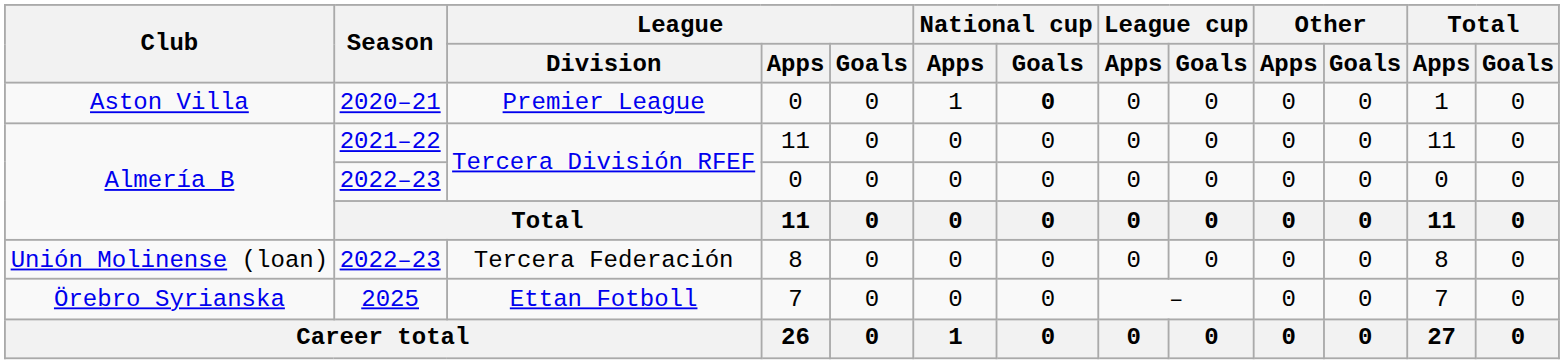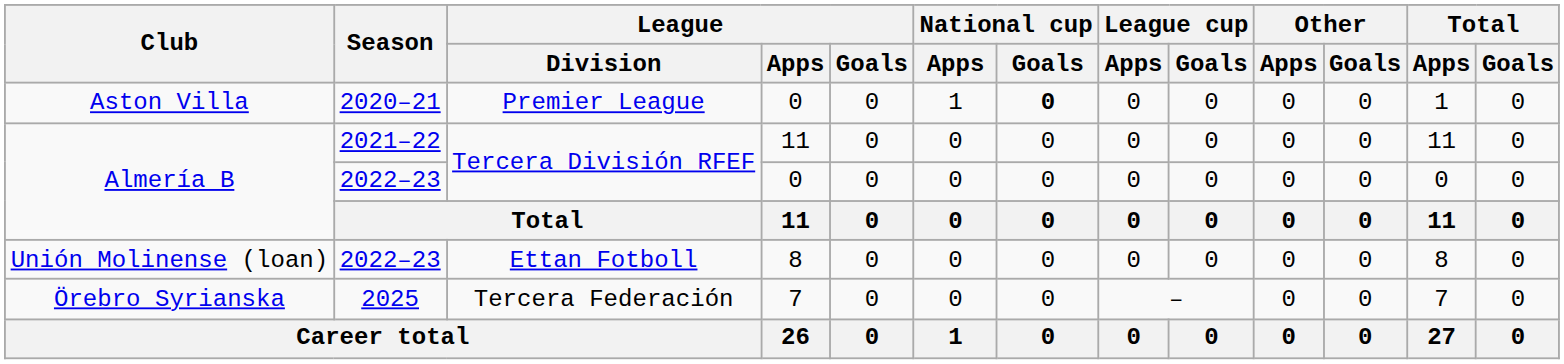 <table class="wikitable" style="text-align:center">
 <tr>
 <th rowspan="2">Club</th>
 <th rowspan="2">Season</th>
 <th colspan="3">League</th>
 <th colspan="2">National cup</th>
 <th colspan="2">League cup</th>
 <th colspan="2">Other</th>
 <th colspan="2">Total</th>
 </tr>
 <tr>
 <th>Division</th>
 <th>Apps</th>
 <th>Goals</th>
 <th>Apps</th>
 <th>Goals</th>
 <th>Apps</th>
 <th>Goals</th>
 <th>Apps</th>
 <th>Goals</th>
 <th>Apps</th>
 <th>Goals</th>
 </tr>
 <tr>
 <td><a href='#'>Aston Villa</a></td>
 <td><a href='#'>2020–21</a></td>
 <td><a href='#'>Premier League</a></td>
 <td>0</td>
 <td>0</td>
 <td>1</td>
 <td><strong>0</strong></td>
 <td>0</td>
 <td>0</td>
 <td>0</td>
 <td>0</td>
 <td>1</td>
 <td>0</td>
 </tr>
 <tr>
 <td rowspan="3"><a href='#'>Almería B</a></td>
 <td><a href='#'>2021–22</a></td>
 <td rowspan="2"><a href='#'>Tercera División RFEF</a></td>
 <td>11</td>
 <td>0</td>
 <td>0</td>
 <td>0</td>
 <td>0</td>
 <td>0</td>
 <td>0</td>
 <td>0</td>
 <td>11</td>
 <td>0</td>
 </tr>
 <tr>
 <td><a href='#'>2022–23</a></td>
 <td>0</td>
 <td>0</td>
 <td>0</td>
 <td>0</td>
 <td>0</td>
 <td>0</td>
 <td>0</td>
 <td>0</td>
 <td>0</td>
 <td>0</td>
 </tr>
 <tr>
 <th colspan="2">Total</th>
 <th>11</th>
 <th>0</th>
 <th>0</th>
 <th>0</th>
 <th>0</th>
 <th>0</th>
 <th>0</th>
 <th>0</th>
 <th>11</th>
 <th>0</th>
 </tr>
 <tr>
 <td><a href='#'>Unión Molinense</a> (loan)</td>
 <td><a href='#'>2022–23</a></td>
-<td>Tercera Federación</td>
+<td><a href='#'>Ettan Fotboll</a></td>
 <td>8</td>
 <td>0</td>
 <td>0</td>
 <td>0</td>
 <td>0</td>
 <td>0</td>
 <td>0</td>
 <td>0</td>
 <td>8</td>
 <td>0</td>
 </tr>
 <tr>
 <td><a href='#'>Örebro Syrianska</a></td>
 <td><a href='#'>2025</a></td>
-<td><a href='#'>Ettan Fotboll</a></td>
+<td>Tercera Federación</td>
 <td>7</td>
 <td>0</td>
 <td>0</td>
 <td>0</td>
 <td colspan="2">–</td>
 <td>0</td>
 <td>0</td>
 <td>7</td>
 <td>0</td>
 </tr>
 <tr>
 <th colspan="3">Career total</th>
 <th>26</th>
 <th>0</th>
 <th>1</th>
 <th>0</th>
 <th>0</th>
 <th>0</th>
 <th>0</th>
 <th>0</th>
 <th>27</th>
 <th>0</th>
 </tr>
 </table>
